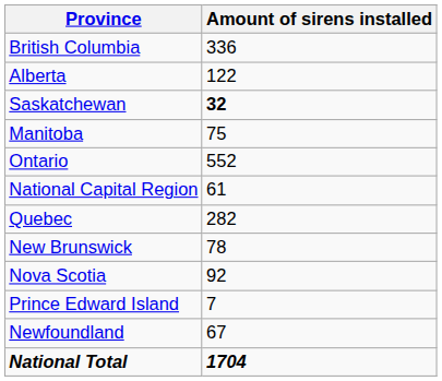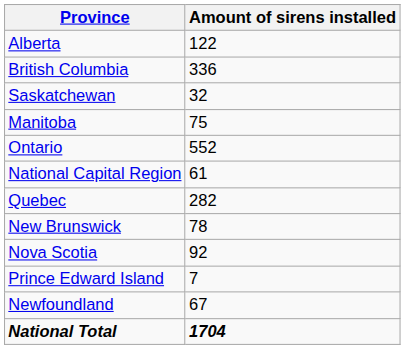 <table class="wikitable sortable">
 <tr>
 <th><a href='#'>Province</a></th>
 <th>Amount of sirens installed</th>
 </tr>
 <tr>
+<td><a href='#'>Alberta</a></td>
+<td>122</td>
+</tr>
+<tr>
 <td><a href='#'>British Columbia</a></td>
 <td>336</td>
 </tr>
 <tr>
-<td><a href='#'>Alberta</a></td>
-<td>122</td>
-</tr>
-<tr>
 <td><a href='#'>Saskatchewan</a></td>
-<td><strong>32</strong></td>
+<td>32</td>
 </tr>
 <tr>
 <td><a href='#'>Manitoba</a></td>
 <td>75</td>
 </tr>
 <tr>
 <td><a href='#'>Ontario</a></td>
 <td>552</td>
 </tr>
 <tr>
 <td><a href='#'>National Capital Region</a></td>
 <td>61</td>
 </tr>
 <tr>
 <td><a href='#'>Quebec</a></td>
 <td>282</td>
 </tr>
 <tr>
 <td><a href='#'>New Brunswick</a></td>
 <td>78</td>
 </tr>
 <tr>
 <td><a href='#'>Nova Scotia</a></td>
 <td>92</td>
 </tr>
 <tr>
 <td><a href='#'>Prince Edward Island</a></td>
 <td>7</td>
 </tr>
 <tr>
 <td><a href='#'>Newfoundland</a></td>
 <td>67</td>
 </tr>
 <tr>
 <td><strong><em>National Total</em></strong></td>
 <td><strong><em>1704</em></strong></td>
 </tr>
 </table>
